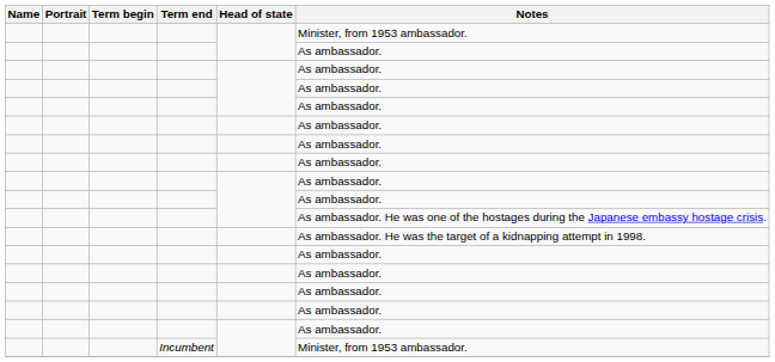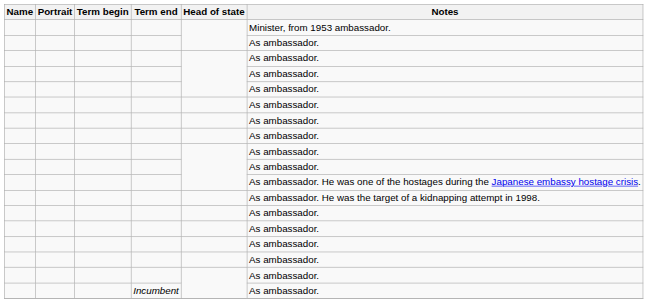 <table class="wikitable sortable"  text-align:center;">
 <tr>
 <th>Name</th>
 <th class="unsortable">Portrait</th>
 <th>Term begin</th>
 <th>Term end</th>
 <th>Head of state</th>
 <th class="unsortable">Notes</th>
 </tr>
 <tr>
 <td></td>
 <td></td>
 <td></td>
 <td></td>
 <td rowspan=2></td>
 <td>Minister, from 1953 ambassador.</td>
 </tr>
 <tr>
 <td></td>
 <td></td>
 <td></td>
 <td></td>
 <td>As ambassador.</td>
 </tr>
 <tr>
 <td></td>
 <td></td>
 <td></td>
 <td></td>
 <td rowspan=3></td>
 <td>As ambassador.</td>
 </tr>
 <tr>
 <td></td>
 <td></td>
 <td></td>
 <td></td>
 <td>As ambassador.</td>
 </tr>
 <tr>
 <td></td>
 <td></td>
 <td></td>
 <td></td>
 <td>As ambassador.</td>
 </tr>
 <tr>
 <td></td>
 <td></td>
 <td></td>
 <td></td>
 <td></td>
 <td>As ambassador.</td>
 </tr>
 <tr>
 <td></td>
 <td></td>
 <td></td>
 <td></td>
 <td></td>
 <td>As ambassador.</td>
 </tr>
 <tr>
 <td></td>
 <td></td>
 <td></td>
 <td></td>
 <td></td>
 <td>As ambassador.</td>
 </tr>
 <tr>
 <td></td>
 <td></td>
 <td></td>
 <td></td>
 <td rowspan=3></td>
 <td>As ambassador.</td>
 </tr>
 <tr>
 <td></td>
 <td></td>
 <td></td>
 <td></td>
 <td>As ambassador.</td>
 </tr>
 <tr>
 <td></td>
 <td></td>
 <td></td>
 <td></td>
 <td>As ambassador. He was one of the hostages during the <a href='#'>Japanese embassy hostage crisis</a>.</td>
 </tr>
 <tr>
 <td></td>
 <td></td>
 <td></td>
 <td></td>
 <td></td>
 <td>As ambassador. He was the target of a kidnapping attempt in 1998.</td>
 </tr>
 <tr>
 <td></td>
 <td></td>
 <td></td>
 <td></td>
 <td></td>
 <td>As ambassador.</td>
 </tr>
 <tr>
 <td></td>
 <td></td>
 <td></td>
 <td></td>
 <td></td>
 <td>As ambassador.</td>
 </tr>
 <tr>
 <td></td>
 <td></td>
 <td></td>
 <td></td>
 <td></td>
 <td>As ambassador.</td>
 </tr>
 <tr>
 <td></td>
 <td></td>
 <td></td>
 <td></td>
 <td></td>
 <td>As ambassador.</td>
 </tr>
 <tr>
 <td></td>
 <td></td>
 <td></td>
 <td></td>
 <td rowspan=2></td>
 <td>As ambassador.</td>
 </tr>
 <tr>
 <td></td>
 <td></td>
 <td></td>
 <td><em>Incumbent</em></td>
-<td>Minister, from 1953 ambassador.</td>
+<td>As ambassador.</td>
 </tr>
 <tr>
 </tr>
 </table>
